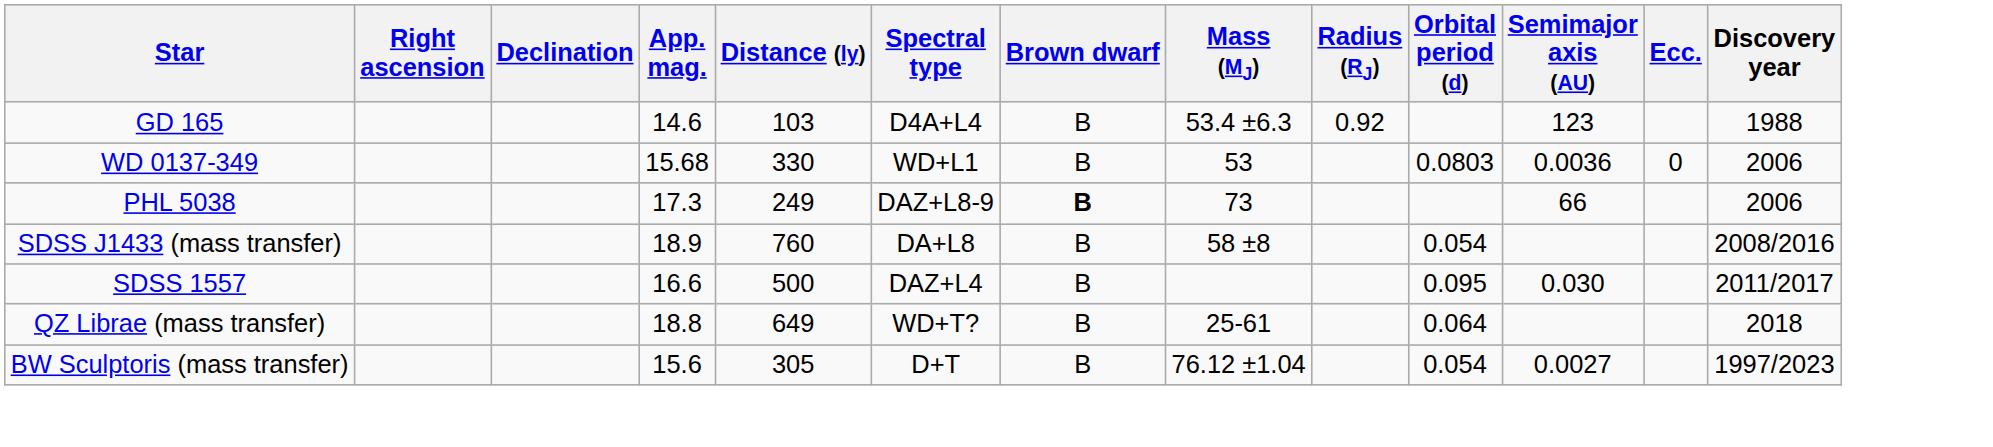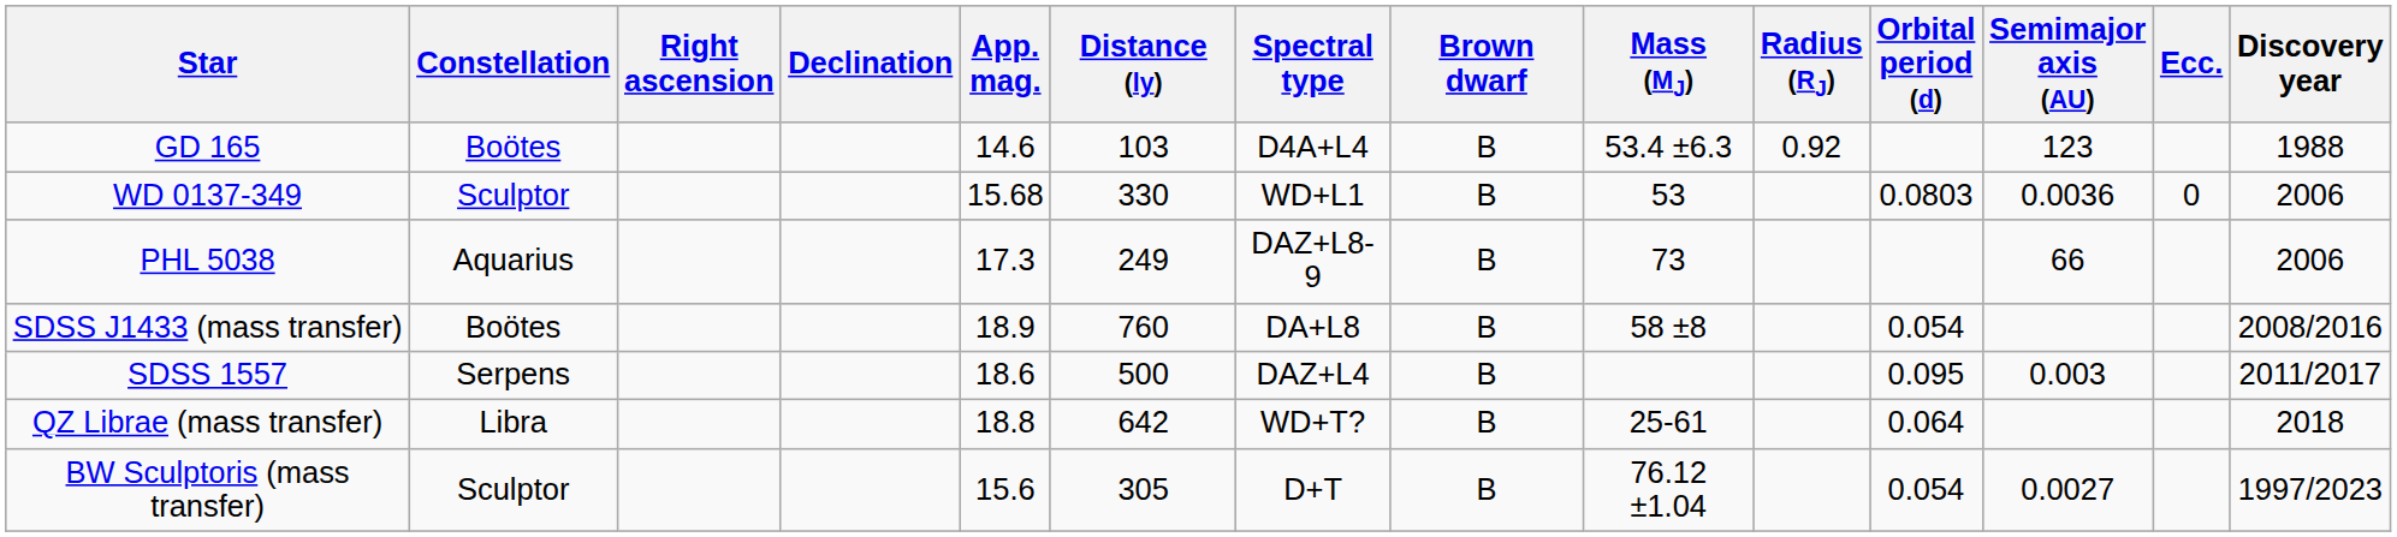 <table class="wikitable sortable" style="text-align:center">
 <tr>
 <th><a href='#'>Star</a></th>
+<th><a href='#'>Constellation</a></th>
 <th><a href='#'>Right<br>ascension</a></th>
 <th><a href='#'>Declination</a></th>
 <th><a href='#'>App.<br>mag.</a></th>
 <th><a href='#'>Distance</a> <small>(<a href='#'>ly</a>)</small></th>
 <th><a href='#'>Spectral<br>type</a></th>
 <th><a href='#'>Brown dwarf</a></th>
 <th><a href='#'>Mass</a><br><small>(<a href='#'>M<sub>J</sub></a>)</small></th>
 <th><a href='#'>Radius</a><br><small>(<a href='#'>R<sub>J</sub></a>)</small></th>
 <th><a href='#'>Orbital<br>period</a><br><small>(<a href='#'>d</a>)</small></th>
 <th><a href='#'>Semimajor<br>axis</a><br><small>(<a href='#'>AU</a>)</small></th>
 <th><a href='#'>Ecc.</a></th>
 <th>Discovery<br>year</th>
 </tr>
 <tr>
 <td><a href='#'>GD 165</a></td>
+<td><a href='#'>Boötes</a></td>
 <td></td>
 <td></td>
 <td>14.6</td>
 <td>103</td>
 <td>D4A+L4</td>
 <td>B</td>
 <td>53.4 ±6.3</td>
 <td>0.92</td>
 <td></td>
 <td>123</td>
 <td></td>
 <td>1988</td>
 </tr>
 <tr>
 <td><a href='#'>WD 0137-349</a></td>
+<td><a href='#'>Sculptor</a></td>
 <td></td>
 <td></td>
 <td>15.68</td>
 <td>330</td>
 <td>WD+L1</td>
 <td>B</td>
 <td>53</td>
 <td></td>
 <td>0.0803</td>
 <td>0.0036</td>
 <td>0</td>
 <td>2006</td>
 </tr>
 <tr>
 <td><a href='#'>PHL 5038</a></td>
+<td>Aquarius</td>
 <td></td>
 <td></td>
 <td>17.3</td>
 <td>249</td>
 <td>DAZ+L8-9</td>
-<td><strong>B</strong></td>
+<td>B</td>
 <td>73</td>
 <td></td>
 <td></td>
 <td>66</td>
 <td></td>
 <td>2006</td>
 </tr>
 <tr>
 <td><a href='#'>SDSS J1433</a> (mass transfer)</td>
+<td>Boötes</td>
 <td></td>
 <td></td>
 <td>18.9</td>
 <td>760</td>
 <td>DA+L8</td>
 <td>B</td>
 <td>58 ±8</td>
 <td></td>
 <td>0.054</td>
 <td></td>
 <td></td>
 <td>2008/2016</td>
 </tr>
 <tr>
 <td><a href='#'>SDSS 1557</a></td>
+<td>Serpens</td>
 <td></td>
 <td></td>
-<td>16.6</td>
+<td>18.6</td>
 <td>500</td>
 <td>DAZ+L4</td>
 <td>B</td>
 <td></td>
 <td></td>
 <td>0.095</td>
-<td>0.030</td>
+<td>0.003</td>
 <td></td>
 <td>2011/2017</td>
 </tr>
 <tr>
 <td><a href='#'>QZ Librae</a> (mass transfer)</td>
+<td>Libra</td>
 <td></td>
 <td></td>
 <td>18.8</td>
-<td>649</td>
+<td>642</td>
 <td>WD+T?</td>
 <td>B</td>
 <td>25-61</td>
 <td></td>
 <td>0.064</td>
 <td></td>
 <td></td>
 <td>2018</td>
 </tr>
 <tr>
 <td><a href='#'>BW Sculptoris</a> (mass transfer)</td>
+<td>Sculptor</td>
 <td></td>
 <td></td>
 <td>15.6</td>
 <td>305</td>
 <td>D+T</td>
 <td>B</td>
 <td>76.12 ±1.04</td>
 <td></td>
 <td>0.054</td>
 <td>0.0027</td>
 <td></td>
 <td>1997/2023</td>
 </tr>
 </table>
